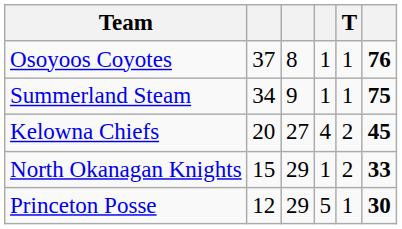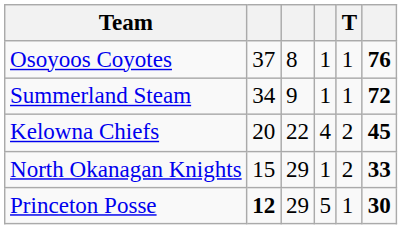 <table class="wikitable sortable">
 <tr>
 <th>Team</th>
 <th></th>
 <th></th>
 <th></th>
 <th>T</th>
 <th></th>
 </tr>
 <tr>
 <td align="left"><a href='#'>Osoyoos Coyotes</a></td>
 <td>37</td>
 <td>8</td>
 <td>1</td>
 <td>1</td>
 <td><strong>76</strong></td>
 </tr>
 <tr>
 <td align="left"><a href='#'>Summerland Steam</a></td>
 <td>34</td>
 <td>9</td>
 <td>1</td>
 <td>1</td>
-<td><strong>75</strong></td>
+<td><strong>72</strong></td>
 </tr>
 <tr>
 <td align="left"><a href='#'>Kelowna Chiefs</a></td>
 <td>20</td>
-<td>27</td>
+<td>22</td>
 <td>4</td>
 <td>2</td>
 <td><strong>45</strong></td>
 </tr>
 <tr>
 <td align="left"><a href='#'>North Okanagan Knights</a></td>
 <td>15</td>
 <td>29</td>
 <td>1</td>
 <td>2</td>
 <td><strong>33</strong></td>
 </tr>
 <tr>
 <td align="left"><a href='#'>Princeton Posse</a></td>
-<td>12</td>
+<td><strong>12</strong></td>
 <td>29</td>
 <td>5</td>
 <td>1</td>
 <td><strong>30</strong></td>
 </tr>
 </table>
